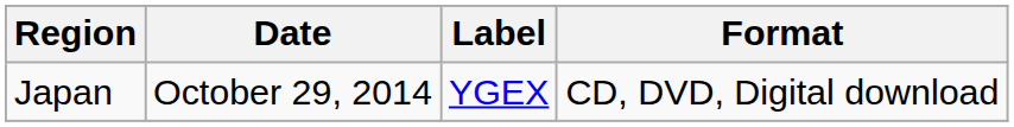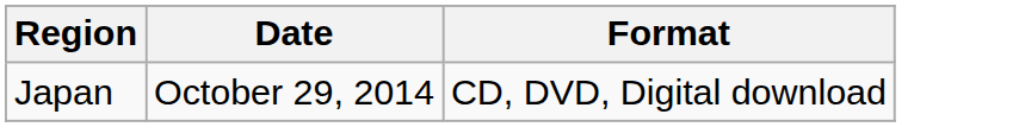 <table class="wikitable">
 <tr>
 <th>Region</th>
 <th>Date</th>
-<th>Label</th>
 <th>Format</th>
 </tr>
 <tr>
 <td>Japan</td>
 <td>October 29, 2014</td>
-<td><a href='#'>YGEX</a></td>
 <td>CD, DVD, Digital download</td>
 </tr>
 </table>
